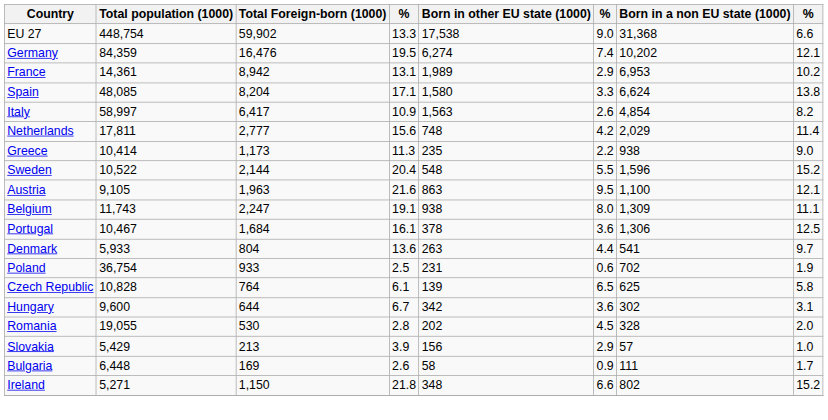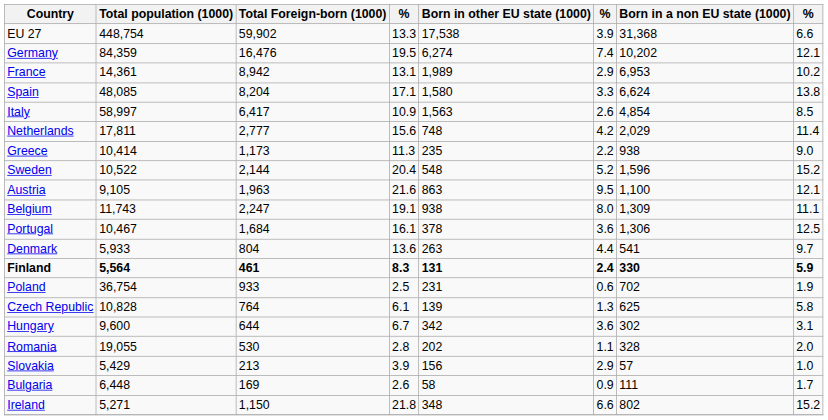 <table class="wikitable">
 <tr>
 <th>Country</th>
 <th>Total population (1000)</th>
 <th>Total Foreign-born (1000)</th>
 <th>%</th>
 <th>Born in other EU state (1000)</th>
 <th>%</th>
 <th>Born in a non EU state (1000)</th>
 <th>%</th>
 </tr>
 <tr>
 <td>EU 27</td>
 <td>448,754</td>
 <td>59,902</td>
 <td>13.3</td>
 <td>17,538</td>
-<td>9.0</td>
+<td>3.9</td>
 <td>31,368</td>
 <td>6.6</td>
 </tr>
 <tr>
 <td><a href='#'>Germany</a></td>
 <td>84,359</td>
 <td>16,476</td>
 <td>19.5</td>
 <td>6,274</td>
 <td>7.4</td>
 <td>10,202</td>
 <td>12.1</td>
 </tr>
 <tr>
 <td><a href='#'>France</a></td>
 <td>14,361</td>
 <td>8,942</td>
 <td>13.1</td>
 <td>1,989</td>
 <td>2.9</td>
 <td>6,953</td>
 <td>10.2</td>
 </tr>
 <tr>
 <td><a href='#'>Spain</a></td>
 <td>48,085</td>
 <td>8,204</td>
 <td>17.1</td>
 <td>1,580</td>
 <td>3.3</td>
 <td>6,624</td>
 <td>13.8</td>
 </tr>
 <tr>
 <td><a href='#'>Italy</a></td>
 <td>58,997</td>
 <td>6,417</td>
 <td>10.9</td>
 <td>1,563</td>
 <td>2.6</td>
 <td>4,854</td>
-<td>8.2</td>
+<td>8.5</td>
 </tr>
 <tr>
 <td><a href='#'>Netherlands</a></td>
 <td>17,811</td>
 <td>2,777</td>
 <td>15.6</td>
 <td>748</td>
 <td>4.2</td>
 <td>2,029</td>
 <td>11.4</td>
 </tr>
 <tr>
 <td><a href='#'>Greece</a></td>
 <td>10,414</td>
 <td>1,173</td>
 <td>11.3</td>
 <td>235</td>
 <td>2.2</td>
 <td>938</td>
 <td>9.0</td>
 </tr>
 <tr>
 <td><a href='#'>Sweden</a></td>
 <td>10,522</td>
 <td>2,144</td>
 <td>20.4</td>
 <td>548</td>
-<td>5.5</td>
+<td>5.2</td>
 <td>1,596</td>
 <td>15.2</td>
 </tr>
 <tr>
 <td><a href='#'>Austria</a></td>
 <td>9,105</td>
 <td>1,963</td>
 <td>21.6</td>
 <td>863</td>
 <td>9.5</td>
 <td>1,100</td>
 <td>12.1</td>
 </tr>
 <tr>
 <td><a href='#'>Belgium</a></td>
 <td>11,743</td>
 <td>2,247</td>
 <td>19.1</td>
 <td>938</td>
 <td>8.0</td>
 <td>1,309</td>
 <td>11.1</td>
 </tr>
 <tr>
 <td><a href='#'>Portugal</a></td>
 <td>10,467</td>
 <td>1,684</td>
 <td>16.1</td>
 <td>378</td>
 <td>3.6</td>
 <td>1,306</td>
 <td>12.5</td>
 </tr>
 <tr>
 <td><a href='#'>Denmark</a></td>
 <td>5,933</td>
 <td>804</td>
 <td>13.6</td>
 <td>263</td>
 <td>4.4</td>
 <td>541</td>
 <td>9.7</td>
 </tr>
 <tr>
+<td><strong>Finland</strong></td>
+<td><strong>5,564</strong></td>
+<td><strong>461</strong></td>
+<td><strong>8.3</strong></td>
+<td><strong>131</strong></td>
+<td><strong>2.4</strong></td>
+<td><strong>330</strong></td>
+<td><strong>5.9</strong></td>
+</tr>
+<tr>
 <td><a href='#'>Poland</a></td>
 <td>36,754</td>
 <td>933</td>
 <td>2.5</td>
 <td>231</td>
 <td>0.6</td>
 <td>702</td>
 <td>1.9</td>
 </tr>
 <tr>
 <td><a href='#'>Czech Republic</a></td>
 <td>10,828</td>
 <td>764</td>
 <td>6.1</td>
 <td>139</td>
-<td>6.5</td>
+<td>1.3</td>
 <td>625</td>
 <td>5.8</td>
 </tr>
 <tr>
 <td><a href='#'>Hungary</a></td>
 <td>9,600</td>
 <td>644</td>
 <td>6.7</td>
 <td>342</td>
 <td>3.6</td>
 <td>302</td>
 <td>3.1</td>
 </tr>
 <tr>
 <td><a href='#'>Romania</a></td>
 <td>19,055</td>
 <td>530</td>
 <td>2.8</td>
 <td>202</td>
-<td>4.5</td>
+<td>1.1</td>
 <td>328</td>
 <td>2.0</td>
 </tr>
 <tr>
 <td><a href='#'>Slovakia</a></td>
 <td>5,429</td>
 <td>213</td>
 <td>3.9</td>
 <td>156</td>
 <td>2.9</td>
 <td>57</td>
 <td>1.0</td>
 </tr>
 <tr>
 <td><a href='#'>Bulgaria</a></td>
 <td>6,448</td>
 <td>169</td>
 <td>2.6</td>
 <td>58</td>
 <td>0.9</td>
 <td>111</td>
 <td>1.7</td>
 </tr>
 <tr>
 <td><a href='#'>Ireland</a></td>
 <td>5,271</td>
 <td>1,150</td>
 <td>21.8</td>
 <td>348</td>
 <td>6.6</td>
 <td>802</td>
 <td>15.2</td>
 </tr>
 <tr>
 </tr>
 </table>
